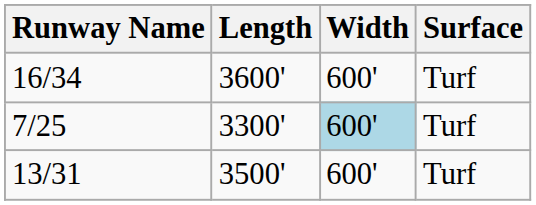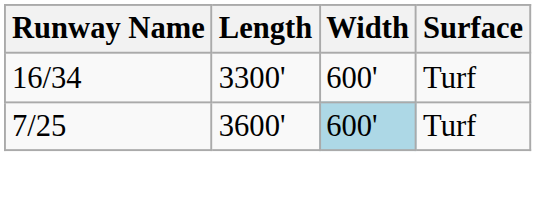 <table class="wikitable">
 <tr>
 <th>Runway Name</th>
 <th>Length</th>
 <th>Width</th>
 <th>Surface</th>
 </tr>
 <tr>
 <td>16/34</td>
-<td>3600'</td>
+<td>3300'</td>
 <td>600'</td>
 <td>Turf</td>
 </tr>
 <tr>
 <td>7/25</td>
-<td>3300'</td>
+<td>3600'</td>
 <td style="background: lightblue;">600'</td>
 <td>Turf</td>
 </tr>
-<tr>
-<td>13/31</td>
-<td>3500'</td>
-<td>600'</td>
-<td>Turf</td>
-</tr>
 </table>
